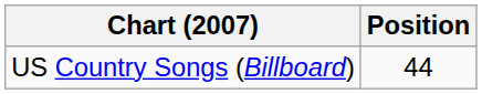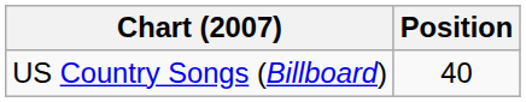 <table class="wikitable sortable">
 <tr>
 <th scope="col">Chart (2007)</th>
 <th scope="col">Position</th>
 </tr>
 <tr>
 <td>US <a href='#'>Country Songs</a> (<em><a href='#'>Billboard</a></em>)</td>
-<td align="center">44</td>
+<td align="center">40</td>
 </tr>
 </table>
